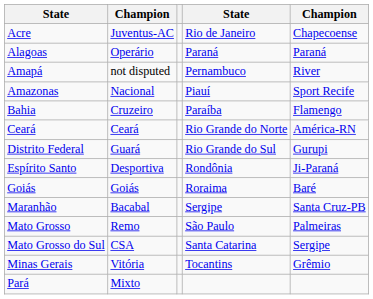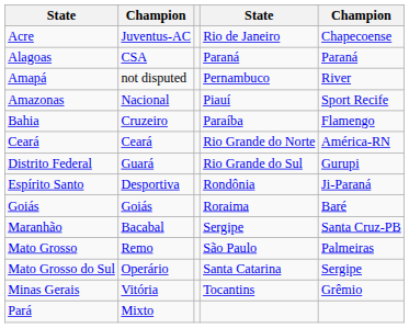 <table class="wikitable">
 <tr>
 <th>State</th>
 <th>Champion</th>
 <th></th>
 <th>State</th>
 <th>Champion</th>
 </tr>
 <tr>
 <td><a href='#'>Acre</a></td>
 <td><a href='#'>Juventus-AC</a></td>
 <td></td>
 <td><a href='#'>Rio de Janeiro</a></td>
 <td><a href='#'>Chapecoense</a></td>
 </tr>
 <tr>
 <td><a href='#'>Alagoas</a></td>
-<td><a href='#'>Operário</a></td>
+<td><a href='#'>CSA</a></td>
 <td></td>
 <td><a href='#'>Paraná</a></td>
 <td><a href='#'>Paraná</a></td>
 </tr>
 <tr>
 <td><a href='#'>Amapá</a></td>
 <td>not disputed</td>
 <td></td>
 <td><a href='#'>Pernambuco</a></td>
 <td><a href='#'>River</a></td>
 </tr>
 <tr>
 <td><a href='#'>Amazonas</a></td>
 <td><a href='#'>Nacional</a></td>
 <td></td>
 <td><a href='#'>Piauí</a></td>
 <td><a href='#'>Sport Recife</a></td>
 </tr>
 <tr>
 <td><a href='#'>Bahia</a></td>
 <td><a href='#'>Cruzeiro</a></td>
 <td></td>
 <td><a href='#'>Paraíba</a></td>
 <td><a href='#'>Flamengo</a></td>
 </tr>
 <tr>
 <td><a href='#'>Ceará</a></td>
 <td><a href='#'>Ceará</a></td>
 <td></td>
 <td><a href='#'>Rio Grande do Norte</a></td>
 <td><a href='#'>América-RN</a></td>
 </tr>
 <tr>
 <td><a href='#'>Distrito Federal</a></td>
 <td><a href='#'>Guará</a></td>
 <td></td>
 <td><a href='#'>Rio Grande do Sul</a></td>
 <td><a href='#'>Gurupi</a></td>
 </tr>
 <tr>
 <td><a href='#'>Espírito Santo</a></td>
 <td><a href='#'>Desportiva</a></td>
 <td></td>
 <td><a href='#'>Rondônia</a></td>
 <td><a href='#'>Ji-Paraná</a></td>
 </tr>
 <tr>
 <td><a href='#'>Goiás</a></td>
 <td><a href='#'>Goiás</a></td>
 <td></td>
 <td><a href='#'>Roraima</a></td>
 <td><a href='#'>Baré</a></td>
 </tr>
 <tr>
 <td><a href='#'>Maranhão</a></td>
 <td><a href='#'>Bacabal</a></td>
 <td></td>
 <td><a href='#'>Sergipe</a></td>
 <td><a href='#'>Santa Cruz-PB</a></td>
 </tr>
 <tr>
 <td><a href='#'>Mato Grosso</a></td>
 <td><a href='#'>Remo</a></td>
 <td></td>
 <td><a href='#'>São Paulo</a></td>
 <td><a href='#'>Palmeiras</a></td>
 </tr>
 <tr>
 <td><a href='#'>Mato Grosso do Sul</a></td>
-<td><a href='#'>CSA</a></td>
+<td><a href='#'>Operário</a></td>
 <td></td>
 <td><a href='#'>Santa Catarina</a></td>
 <td><a href='#'>Sergipe</a></td>
 </tr>
 <tr>
 <td><a href='#'>Minas Gerais</a></td>
 <td><a href='#'>Vitória</a></td>
 <td></td>
 <td><a href='#'>Tocantins</a></td>
 <td><a href='#'>Grêmio</a></td>
 </tr>
 <tr>
 <td><a href='#'>Pará</a></td>
 <td><a href='#'>Mixto</a></td>
 <td></td>
 <td></td>
 <td></td>
 </tr>
 </table>
